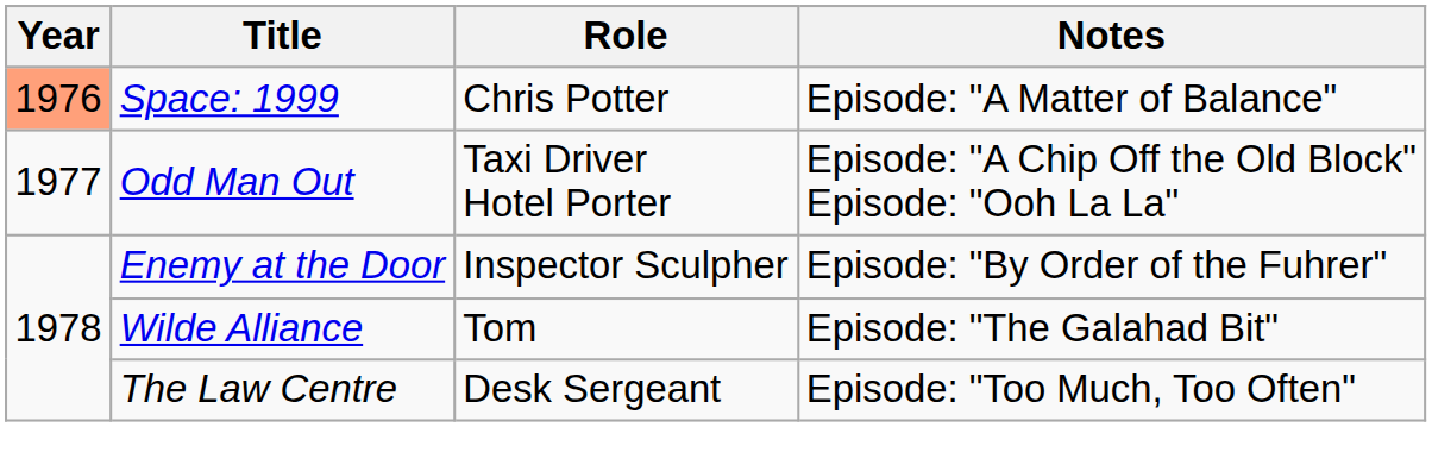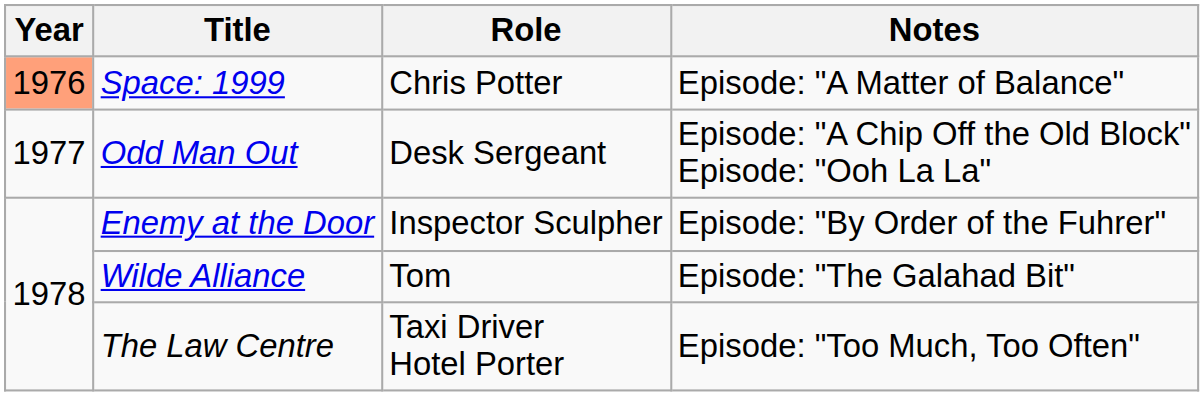 <table class="wikitable sortable">
 <tr>
 <th>Year</th>
 <th>Title</th>
 <th>Role</th>
 <th class="wikitable unsortable">Notes</th>
 </tr>
 <tr>
 <td style="background: lightsalmon;">1976</td>
 <td><em><a href='#'>Space: 1999</a></em></td>
 <td>Chris Potter</td>
 <td>Episode: "A Matter of Balance"</td>
 </tr>
 <tr>
 <td>1977</td>
 <td><em><a href='#'>Odd Man Out</a></em></td>
-<td>Taxi Driver<br>Hotel Porter</td>
+<td>Desk Sergeant</td>
 <td>Episode: "A Chip Off the Old Block"<br>Episode: "Ooh La La"</td>
 </tr>
 <tr>
 <td rowspan="3">1978</td>
 <td><em><a href='#'>Enemy at the Door</a></em></td>
 <td>Inspector Sculpher</td>
 <td>Episode: "By Order of the Fuhrer"</td>
 </tr>
 <tr>
 <td><em><a href='#'>Wilde Alliance</a></em></td>
 <td>Tom</td>
 <td>Episode: "The Galahad Bit"</td>
 </tr>
 <tr>
 <td><em>The Law Centre</em></td>
-<td>Desk Sergeant</td>
+<td>Taxi Driver<br>Hotel Porter</td>
 <td>Episode: "Too Much, Too Often"</td>
 </tr>
 </table>
